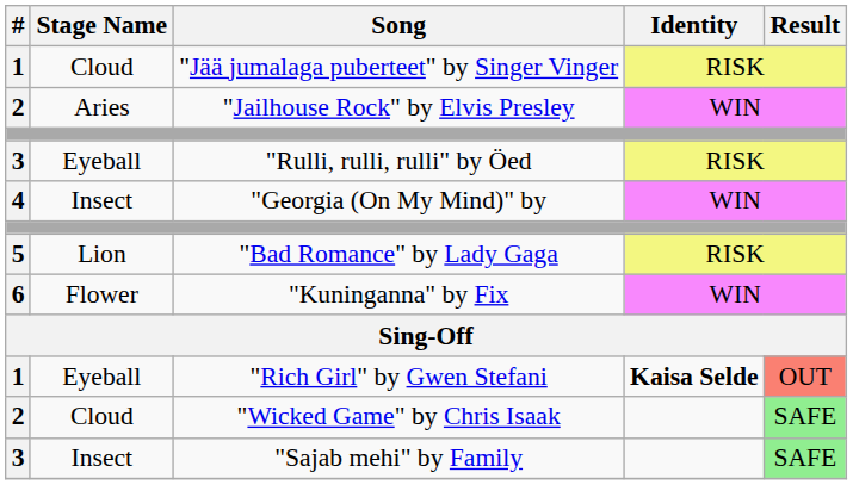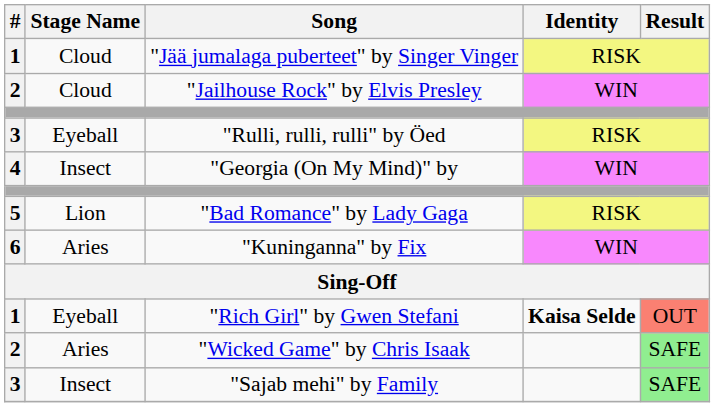 <table class="wikitable plainrowheaders" style="text-align: center;">
 <tr>
 <th>#</th>
 <th>Stage Name</th>
 <th>Song</th>
 <th>Identity</th>
 <th>Result</th>
 </tr>
 <tr>
 <th>1</th>
 <td>Cloud</td>
 <td>"<a href='#'>Jää jumalaga puberteet</a>" by <a href='#'>Singer Vinger</a></td>
 <td colspan="2" bgcolor="#F3F781">RISK</td>
 </tr>
 <tr>
 <th>2</th>
-<td>Aries</td>
+<td>Cloud</td>
 <td>"<a href='#'>Jailhouse Rock</a>" by <a href='#'>Elvis Presley</a></td>
 <td colspan="2" bgcolor="#F888FD">WIN</td>
 </tr>
 <tr>
 <td colspan="5" style="background:darkgray"></td>
 </tr>
 <tr>
 <th>3</th>
 <td>Eyeball</td>
 <td>"Rulli, rulli, rulli" by Öed</td>
 <td colspan="2" bgcolor="#F3F781">RISK</td>
 </tr>
 <tr>
 <th>4</th>
 <td>Insect</td>
 <td>"Georgia (On My Mind)" by </td>
 <td colspan="2" bgcolor="#F888FD">WIN</td>
 </tr>
 <tr>
 <td colspan="5" style="background:darkgray"></td>
 </tr>
 <tr>
 <th>5</th>
 <td>Lion</td>
 <td>"<a href='#'>Bad Romance</a>" by <a href='#'>Lady Gaga</a></td>
 <td colspan="2" bgcolor="#F3F781">RISK</td>
 </tr>
 <tr>
 <th>6</th>
-<td>Flower</td>
+<td>Aries</td>
 <td>"Kuninganna" by <a href='#'>Fix</a></td>
 <td colspan="2" bgcolor="#F888FD">WIN</td>
 </tr>
 <tr>
 <th colspan="5">Sing-Off</th>
 </tr>
 <tr>
 <th>1</th>
 <td>Eyeball</td>
 <td>"<a href='#'>Rich Girl</a>" by <a href='#'>Gwen Stefani</a></td>
 <td><strong>Kaisa Selde</strong></td>
 <td bgcolor="salmon">OUT</td>
 </tr>
 <tr>
 <th>2</th>
-<td>Cloud</td>
+<td>Aries</td>
 <td>"<a href='#'>Wicked Game</a>" by <a href='#'>Chris Isaak</a></td>
 <td></td>
 <td bgcolor="lightgreen">SAFE</td>
 </tr>
 <tr>
 <th>3</th>
 <td>Insect</td>
 <td>"Sajab mehi" by <a href='#'>Family</a></td>
 <td></td>
 <td bgcolor="lightgreen">SAFE</td>
 </tr>
 <tr>
 </tr>
 </table>
